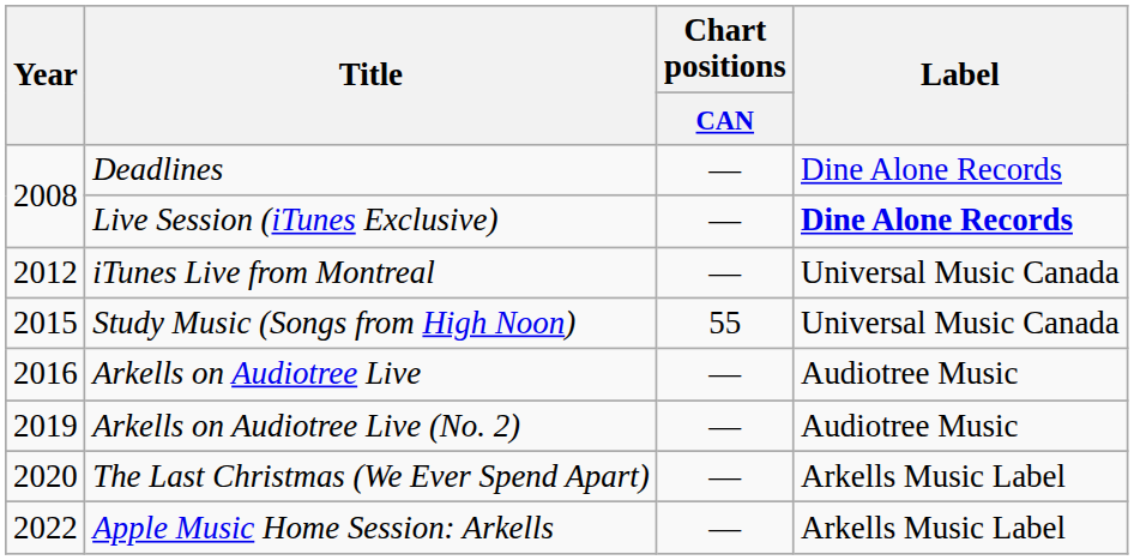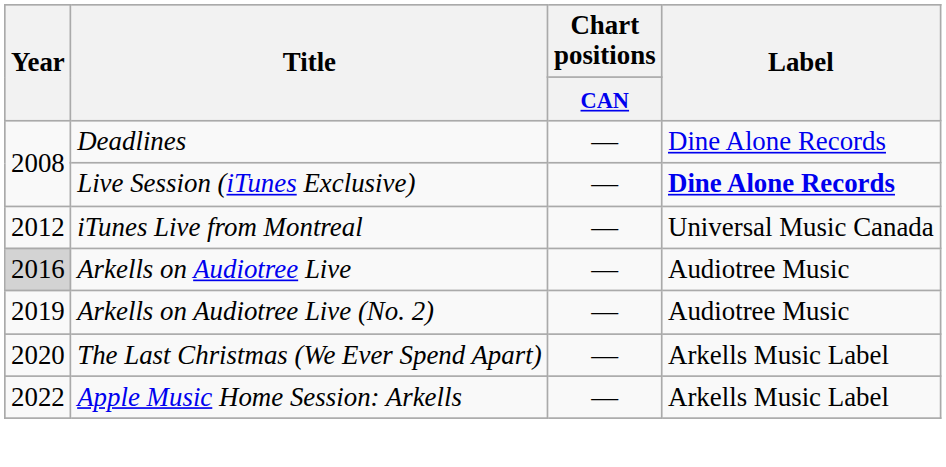 <table class="wikitable">
 <tr>
 <th rowspan="2">Year</th>
 <th rowspan="2">Title</th>
 <th>Chart positions</th>
 <th rowspan="2">Label</th>
 </tr>
 <tr>
 <th style="width:36px;"><small><a href='#'>CAN</a></small><br></th>
 </tr>
 <tr>
 <td rowspan="2">2008</td>
 <td><em>Deadlines</em></td>
 <td style="text-align:center;">—</td>
 <td><a href='#'>Dine Alone Records</a></td>
 </tr>
 <tr>
 <td><em>Live Session (<a href='#'>iTunes</a> Exclusive)</em></td>
 <td style="text-align:center;">—</td>
 <td><strong><a href='#'>Dine Alone Records</a></strong></td>
 </tr>
 <tr>
 <td>2012</td>
 <td><em>iTunes Live from Montreal</em></td>
 <td style="text-align:center;">—</td>
 <td>Universal Music Canada</td>
 </tr>
 <tr>
-<td>2015</td>
-<td><em>Study Music (Songs from <a href='#'>High Noon</a>)</em></td>
-<td style="text-align:center;">55</td>
-<td>Universal Music Canada</td>
-</tr>
-<tr>
-<td>2016</td>
+<td style="background: lightgrey;">2016</td>
 <td><em>Arkells on <a href='#'>Audiotree</a> Live</em></td>
 <td style="text-align:center;">—</td>
 <td>Audiotree Music</td>
 </tr>
 <tr>
 <td>2019</td>
 <td><em>Arkells on Audiotree Live (No. 2)</em></td>
 <td style="text-align:center;">—</td>
 <td>Audiotree Music</td>
 </tr>
 <tr>
 <td>2020</td>
 <td><em>The Last Christmas (We Ever Spend Apart) </em></td>
 <td style="text-align:center;">—</td>
 <td>Arkells Music Label</td>
 </tr>
 <tr>
 <td>2022</td>
 <td><em><a href='#'>Apple Music</a> Home Session: Arkells</em></td>
 <td style="text-align:center;">—</td>
 <td>Arkells Music Label</td>
 </tr>
 </table>
